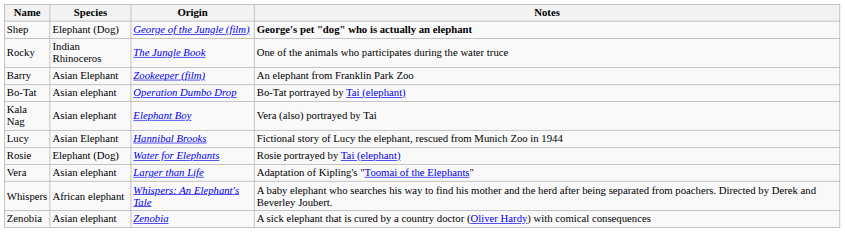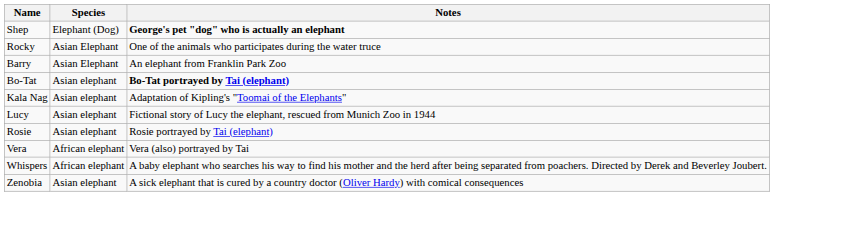 <table class="wikitable sortable">
 <tr>
 <th>Name</th>
 <th>Species</th>
-<th>Origin</th>
 <th>Notes</th>
 </tr>
 <tr>
 <td>Shep</td>
 <td>Elephant (Dog)</td>
-<td><em><a href='#'>George of the Jungle (film)</a></em></td>
 <td><strong>George's pet "dog" who is actually an elephant</strong></td>
 </tr>
 <tr>
 <td>Rocky</td>
-<td>Indian Rhinoceros</td>
-<td><em><a href='#'>The Jungle Book</a></em></td>
+<td>Asian Elephant</td>
 <td>One of the animals who participates during the water truce</td>
 </tr>
 <tr>
 <td>Barry</td>
 <td>Asian Elephant</td>
-<td><em><a href='#'>Zookeeper (film)</a></em></td>
 <td>An elephant from Franklin Park Zoo</td>
 </tr>
 <tr>
 <td>Bo-Tat</td>
 <td>Asian elephant</td>
-<td><em><a href='#'>Operation Dumbo Drop</a></em></td>
-<td>Bo-Tat portrayed by <a href='#'>Tai (elephant)</a></td>
+<td><strong>Bo-Tat portrayed by <a href='#'>Tai (elephant)</a></strong></td>
 </tr>
 <tr>
 <td>Kala Nag</td>
 <td>Asian elephant</td>
-<td><em><a href='#'>Elephant Boy</a></em></td>
-<td>Vera (also) portrayed by Tai</td>
+<td>Adaptation of Kipling's "<a href='#'>Toomai of the Elephants</a>"</td>
 </tr>
 <tr>
 <td>Lucy</td>
-<td>Asian Elephant</td>
-<td><em><a href='#'>Hannibal Brooks</a></em></td>
+<td>Asian elephant</td>
 <td>Fictional story of Lucy the elephant, rescued from Munich Zoo in 1944</td>
 </tr>
 <tr>
 <td>Rosie</td>
-<td>Elephant (Dog)</td>
-<td><em><a href='#'>Water for Elephants</a></em></td>
+<td>Asian elephant</td>
 <td>Rosie portrayed by <a href='#'>Tai (elephant)</a></td>
 </tr>
 <tr>
 <td>Vera</td>
-<td>Asian elephant</td>
-<td><em><a href='#'>Larger than Life</a></em></td>
-<td>Adaptation of Kipling's "<a href='#'>Toomai of the Elephants</a>"</td>
+<td>African elephant</td>
+<td>Vera (also) portrayed by Tai</td>
 </tr>
 <tr>
 <td>Whispers</td>
 <td>African elephant</td>
-<td><em><a href='#'>Whispers: An Elephant's Tale</a></em></td>
 <td>A baby elephant who searches his way to find his mother and the herd after being separated from poachers. Directed by Derek and Beverley Joubert.</td>
 </tr>
 <tr>
 <td>Zenobia</td>
 <td>Asian elephant</td>
-<td><em><a href='#'>Zenobia</a></em></td>
 <td>A sick elephant that is cured by a country doctor (<a href='#'>Oliver Hardy</a>) with comical consequences</td>
 </tr>
 </table>
